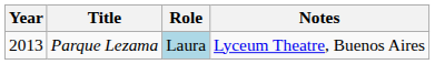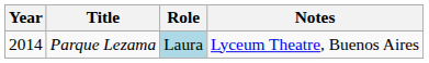 <table class="wikitable sortable">
 <tr>
 <th>Year</th>
 <th>Title</th>
 <th>Role</th>
 <th>Notes</th>
 </tr>
 <tr>
-<td>2013</td>
+<td>2014</td>
 <td><em>Parque Lezama</em></td>
 <td style="background: lightblue;">Laura</td>
 <td><a href='#'>Lyceum Theatre</a>, Buenos Aires</td>
 </tr>
 </table>
